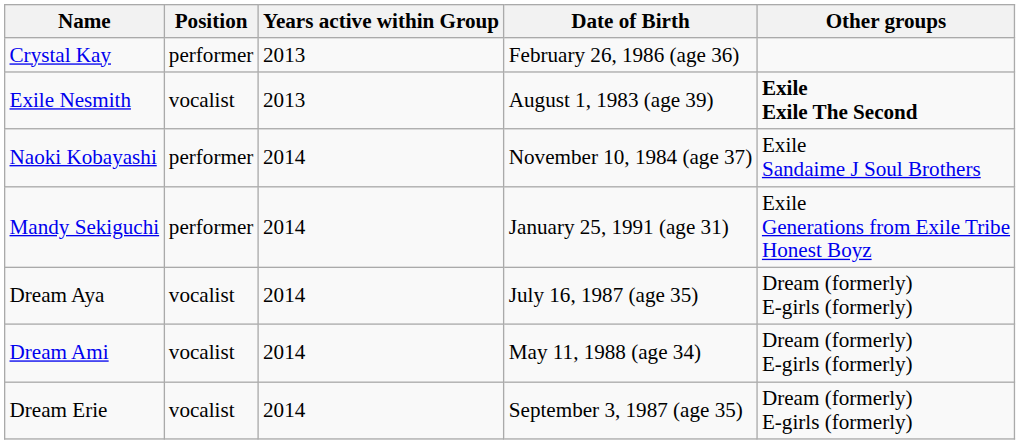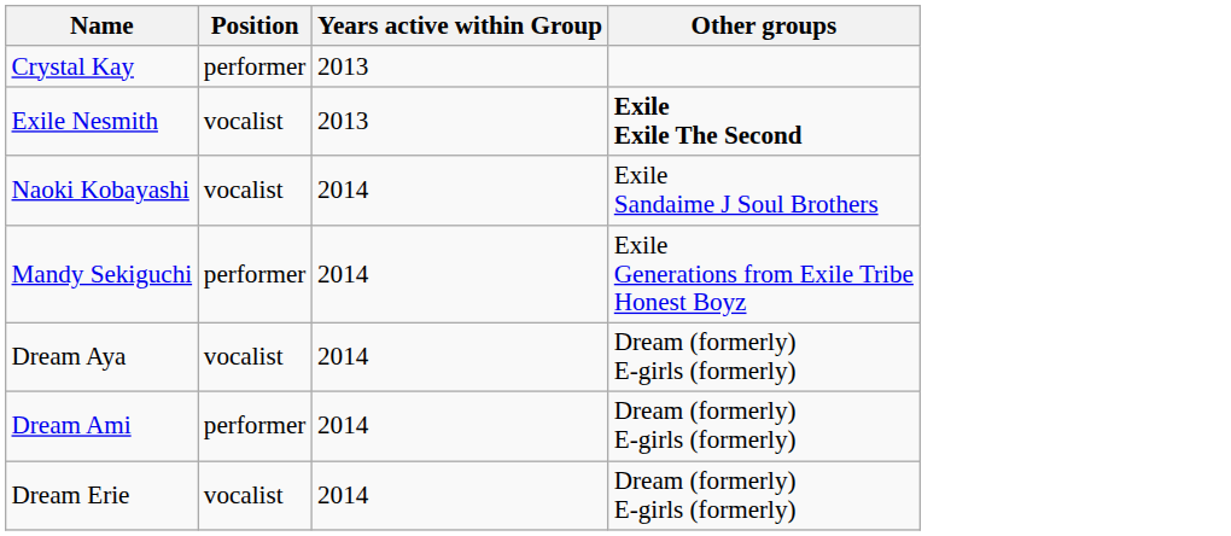 <table class="wikitable">
 <tr>
 <th>Name</th>
 <th>Position</th>
 <th>Years active within Group</th>
-<th>Date of Birth</th>
 <th>Other groups</th>
 </tr>
 <tr>
 <td><a href='#'>Crystal Kay</a></td>
 <td>performer</td>
 <td>2013</td>
-<td>February 26, 1986 (age 36)</td>
 <td></td>
 </tr>
 <tr>
 <td><a href='#'>Exile Nesmith</a></td>
 <td>vocalist</td>
 <td>2013</td>
-<td>August 1, 1983 (age 39)</td>
 <td><strong>Exile<br>Exile The Second</strong></td>
 </tr>
 <tr>
 <td><a href='#'>Naoki Kobayashi</a></td>
-<td>performer</td>
+<td>vocalist</td>
 <td>2014</td>
-<td>November 10, 1984 (age 37)</td>
 <td>Exile<br><a href='#'>Sandaime J Soul Brothers</a></td>
 </tr>
 <tr>
 <td><a href='#'>Mandy Sekiguchi</a></td>
 <td>performer</td>
 <td>2014</td>
-<td>January 25, 1991 (age 31)</td>
 <td>Exile<br><a href='#'>Generations from Exile Tribe</a><br><a href='#'>Honest Boyz</a></td>
 </tr>
 <tr>
 <td>Dream Aya</td>
 <td>vocalist</td>
 <td>2014</td>
-<td>July 16, 1987 (age 35)</td>
 <td>Dream (formerly)<br>E-girls (formerly)</td>
 </tr>
 <tr>
 <td><a href='#'>Dream Ami</a></td>
-<td>vocalist</td>
+<td>performer</td>
 <td>2014</td>
-<td>May 11, 1988 (age 34)</td>
 <td>Dream (formerly)<br>E-girls (formerly)</td>
 </tr>
 <tr>
 <td>Dream Erie</td>
 <td>vocalist</td>
 <td>2014</td>
-<td>September 3, 1987 (age 35)</td>
 <td>Dream (formerly)<br>E-girls (formerly)</td>
 </tr>
 </table>
